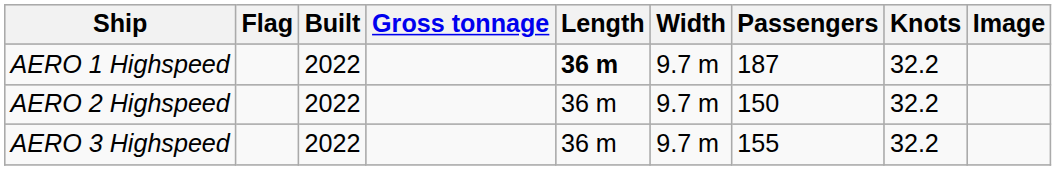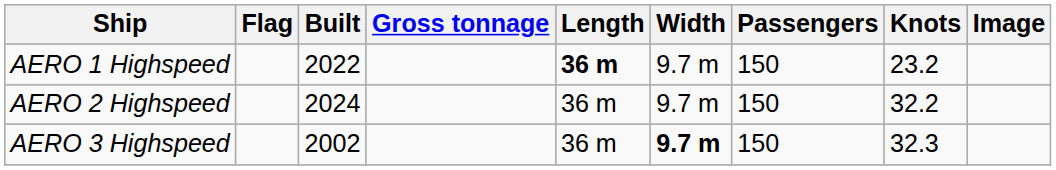 <table class="wikitable">
 <tr>
 <th>Ship</th>
 <th>Flag</th>
 <th>Built</th>
 <th><a href='#'>Gross tonnage</a></th>
 <th>Length</th>
 <th>Width</th>
 <th>Passengers</th>
 <th>Knots</th>
 <th>Image</th>
 </tr>
 <tr>
 <td><em>AERO 1 Highspeed</em></td>
 <td></td>
 <td>2022</td>
 <td></td>
 <td><strong>36 m</strong></td>
 <td>9.7 m</td>
-<td>187</td>
-<td>32.2</td>
+<td>150</td>
+<td>23.2</td>
 <td></td>
 </tr>
 <tr>
 <td><em>AERO 2 Highspeed</em></td>
 <td></td>
-<td>2022</td>
+<td>2024</td>
 <td></td>
 <td>36 m</td>
 <td>9.7 m</td>
 <td>150</td>
 <td>32.2</td>
 <td></td>
 </tr>
 <tr>
 <td><em>AERO 3 Highspeed</em></td>
 <td></td>
-<td>2022</td>
+<td>2002</td>
 <td></td>
 <td>36 m</td>
-<td>9.7 m</td>
-<td>155</td>
-<td>32.2</td>
+<td><strong>9.7 m</strong></td>
+<td>150</td>
+<td>32.3</td>
 <td></td>
 </tr>
 </table>
